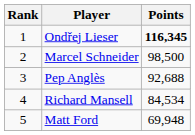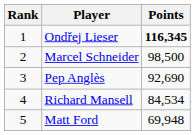 <table class="wikitable">
 <tr>
 <th>Rank</th>
 <th>Player</th>
 <th>Points</th>
 </tr>
 <tr>
 <td align=center>1</td>
 <td> <a href='#'>Ondřej Lieser</a></td>
 <td align=center><strong>116,345</strong></td>
 </tr>
 <tr>
 <td align=center>2</td>
 <td> <a href='#'>Marcel Schneider</a></td>
 <td align=center>98,500</td>
 </tr>
 <tr>
 <td align=center>3</td>
 <td> <a href='#'>Pep Anglès</a></td>
-<td align=center>92,688</td>
+<td align=center>92,690</td>
 </tr>
 <tr>
 <td align=center>4</td>
 <td> <a href='#'>Richard Mansell</a></td>
 <td align=center>84,534</td>
 </tr>
 <tr>
 <td align=center>5</td>
 <td> <a href='#'>Matt Ford</a></td>
 <td align=center>69,948</td>
 </tr>
 </table>
